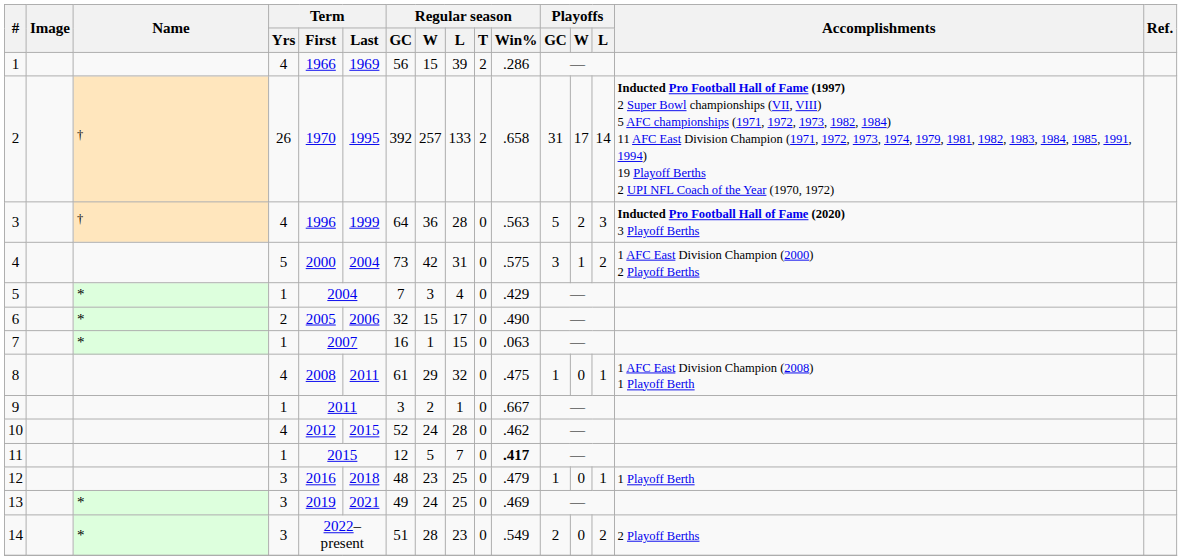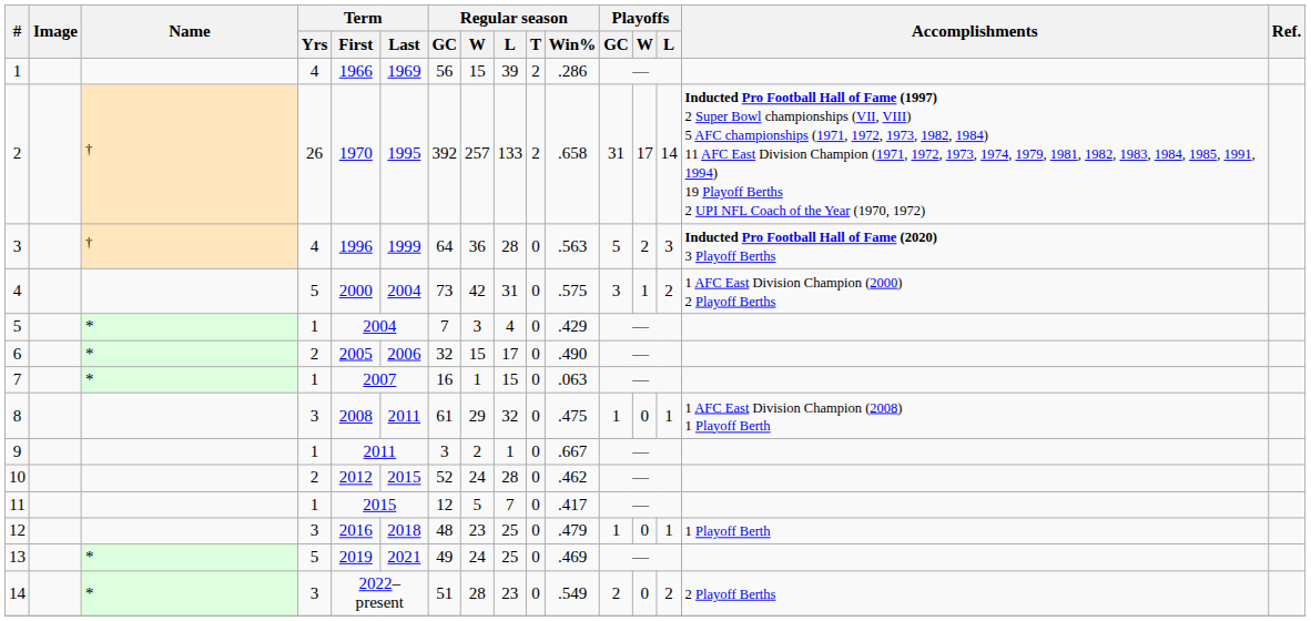 <table class="wikitable sortable" style="text-align:center">
 <tr>
 <th rowspan="2">#</th>
 <th rowspan="2">Image</th>
 <th rowspan="2" width="200">Name</th>
 <th colspan="3">Term</th>
 <th colspan="5">Regular season</th>
 <th colspan="3">Playoffs</th>
 <th rowspan="2" class="unsortable">Accomplishments</th>
 <th rowspan="2" class="unsortable">Ref.</th>
 </tr>
 <tr>
 <th>Yrs</th>
 <th>First</th>
 <th>Last</th>
 <th>GC</th>
 <th>W</th>
 <th>L</th>
 <th class="unsortable">T</th>
 <th>Win%</th>
 <th>GC</th>
 <th>W</th>
 <th>L</th>
 </tr>
 <tr>
 <td>1</td>
 <td></td>
 <td align="left"></td>
 <td>4</td>
 <td><a href='#'>1966</a></td>
 <td><a href='#'>1969</a></td>
 <td>56</td>
 <td>15</td>
 <td>39</td>
 <td>2</td>
 <td>.286</td>
 <td colspan="3">—</td>
 <td></td>
 <td></td>
 </tr>
 <tr>
 <td>2</td>
 <td></td>
 <td align="left" style="background-color:#FFE6BD"> <sup>†</sup></td>
 <td>26</td>
 <td><a href='#'>1970</a></td>
 <td><a href='#'>1995</a></td>
 <td>392</td>
 <td>257</td>
 <td>133</td>
 <td>2</td>
 <td>.658</td>
 <td>31</td>
 <td>17</td>
 <td>14</td>
 <td align="left"><small><strong>Inducted <a href='#'>Pro Football Hall of Fame</a> (1997)</strong><br>2 <a href='#'>Super Bowl</a> championships (<a href='#'>VII</a>, <a href='#'>VIII</a>)<br>5 <a href='#'>AFC championships</a> (<a href='#'>1971</a>, <a href='#'>1972</a>, <a href='#'>1973</a>, <a href='#'>1982</a>, <a href='#'>1984</a>)<br>11 <a href='#'>AFC East</a> Division Champion (<a href='#'>1971</a>, <a href='#'>1972</a>, <a href='#'>1973</a>, <a href='#'>1974</a>, <a href='#'>1979</a>, <a href='#'>1981</a>, <a href='#'>1982</a>, <a href='#'>1983</a>, <a href='#'>1984</a>, <a href='#'>1985</a>, <a href='#'>1991</a>, <a href='#'>1994</a>)<br>19 <a href='#'>Playoff Berths</a><br>2 <a href='#'>UPI NFL Coach of the Year</a> (1970, 1972)</small></td>
 <td></td>
 </tr>
 <tr>
 <td>3</td>
 <td></td>
 <td align="left" style="background-color:#FFE6BD"> <sup>†</sup></td>
 <td>4</td>
 <td><a href='#'>1996</a></td>
 <td><a href='#'>1999</a></td>
 <td>64</td>
 <td>36</td>
 <td>28</td>
 <td>0</td>
 <td>.563</td>
 <td>5</td>
 <td>2</td>
 <td>3</td>
 <td align="left"><small><strong>Inducted <a href='#'>Pro Football Hall of Fame</a> (2020)</strong><br>3 <a href='#'>Playoff Berths</a></small></td>
 <td></td>
 </tr>
 <tr>
 <td>4</td>
 <td></td>
 <td align="left"></td>
 <td>5</td>
 <td><a href='#'>2000</a></td>
 <td><a href='#'>2004</a></td>
 <td>73</td>
 <td>42</td>
 <td>31</td>
 <td>0</td>
 <td>.575</td>
 <td>3</td>
 <td>1</td>
 <td>2</td>
 <td align="left"><small>1 <a href='#'>AFC East</a> Division Champion (<a href='#'>2000</a>) <br>2 <a href='#'>Playoff Berths</a></small></td>
 <td></td>
 </tr>
 <tr>
 <td>5</td>
 <td></td>
 <td align="left" style="background-color:#ddffdd">*</td>
 <td>1</td>
 <td colspan="2"><a href='#'>2004</a></td>
 <td>7</td>
 <td>3</td>
 <td>4</td>
 <td>0</td>
 <td>.429</td>
 <td colspan="3">—</td>
 <td></td>
 <td></td>
 </tr>
 <tr>
 <td>6</td>
 <td></td>
 <td align="left" style="background-color:#ddffdd">*</td>
 <td>2</td>
 <td><a href='#'>2005</a></td>
 <td><a href='#'>2006</a></td>
 <td>32</td>
 <td>15</td>
 <td>17</td>
 <td>0</td>
 <td>.490</td>
 <td colspan="3">—</td>
 <td></td>
 <td></td>
 </tr>
 <tr>
 <td>7</td>
 <td></td>
 <td align="left" style="background-color:#ddffdd">*</td>
 <td>1</td>
 <td colspan="2"><a href='#'>2007</a></td>
 <td>16</td>
 <td>1</td>
 <td>15</td>
 <td>0</td>
 <td>.063</td>
 <td colspan="3">—</td>
 <td></td>
 <td></td>
 </tr>
 <tr>
 <td>8</td>
 <td></td>
 <td align="left"></td>
-<td>4</td>
+<td>3</td>
 <td><a href='#'>2008</a></td>
 <td><a href='#'>2011</a></td>
 <td>61</td>
 <td>29</td>
 <td>32</td>
 <td>0</td>
 <td>.475</td>
 <td>1</td>
 <td>0</td>
 <td>1</td>
 <td align="left"><small>1 <a href='#'>AFC East</a> Division Champion (<a href='#'>2008</a>) <br>1 <a href='#'>Playoff Berth</a></small></td>
 <td></td>
 </tr>
 <tr>
 <td>9</td>
 <td></td>
 <td align="left"></td>
 <td>1</td>
 <td colspan="2"><a href='#'>2011</a></td>
 <td>3</td>
 <td>2</td>
 <td>1</td>
 <td>0</td>
 <td>.667</td>
 <td colspan="3">—</td>
 <td></td>
 <td></td>
 </tr>
 <tr>
 <td>10</td>
 <td></td>
 <td align="left"></td>
-<td>4</td>
+<td>2</td>
 <td><a href='#'>2012</a></td>
 <td><a href='#'>2015</a></td>
 <td>52</td>
 <td>24</td>
 <td>28</td>
 <td>0</td>
 <td>.462</td>
 <td colspan="3">—</td>
 <td></td>
 <td></td>
 </tr>
 <tr>
 <td>11</td>
 <td></td>
 <td align="left"></td>
 <td>1</td>
 <td colspan="2"><a href='#'>2015</a></td>
 <td>12</td>
 <td>5</td>
 <td>7</td>
 <td>0</td>
-<td><strong>.417</strong></td>
+<td>.417</td>
 <td colspan="3">—</td>
 <td></td>
 <td></td>
 </tr>
 <tr>
 <td>12</td>
 <td></td>
 <td align="left"></td>
 <td>3</td>
 <td><a href='#'>2016</a></td>
 <td><a href='#'>2018</a></td>
 <td>48</td>
 <td>23</td>
 <td>25</td>
 <td>0</td>
 <td>.479</td>
 <td>1</td>
 <td>0</td>
 <td>1</td>
 <td align="left"><small>1 <a href='#'>Playoff Berth</a></small></td>
 <td></td>
 </tr>
 <tr>
 <td>13</td>
 <td></td>
 <td align="left" style="background-color:#ddffdd">*</td>
-<td>3</td>
+<td>5</td>
 <td><a href='#'>2019</a></td>
 <td><a href='#'>2021</a></td>
 <td>49</td>
 <td>24</td>
 <td>25</td>
 <td>0</td>
 <td>.469</td>
 <td colspan="3">—</td>
 <td></td>
 <td></td>
 </tr>
 <tr>
 <td>14</td>
 <td></td>
 <td align="left" style="background-color:#ddffdd">*</td>
 <td>3</td>
 <td colspan="2"><a href='#'>2022</a>–present</td>
 <td>51</td>
 <td>28</td>
 <td>23</td>
 <td>0</td>
 <td>.549</td>
 <td>2</td>
 <td>0</td>
 <td>2</td>
 <td align="left"><small>2 <a href='#'>Playoff Berths</a></small></td>
 <td></td>
 </tr>
 <tr>
 </tr>
 </table>
